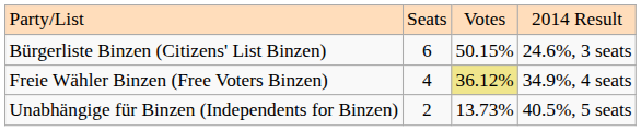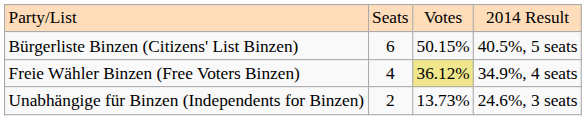 <table class="wikitable hintergrundfarbe2" style="width:400px; white-space:nowrap; text-align:center;">
 <tr style="background:#FFDDBB">
 <td style="text-align:left;">Party/List</td>
 <td>Seats</td>
 <td>Votes</td>
 <td>2014 Result</td>
 </tr>
 <tr>
 <td style="text-align:left;">Bürgerliste Binzen (Citizens' List Binzen)</td>
 <td>6</td>
 <td>50.15%</td>
-<td>24.6%, 3 seats</td>
+<td>40.5%, 5 seats</td>
 </tr>
 <tr>
 <td style="text-align:left;">Freie Wähler Binzen (Free Voters Binzen)</td>
 <td>4</td>
 <td style="background: khaki;">36.12%</td>
 <td>34.9%, 4 seats</td>
 </tr>
 <tr>
 <td style="text-align:left;">Unabhängige für Binzen (Independents for Binzen)</td>
 <td>2</td>
 <td>13.73%</td>
-<td>40.5%, 5 seats</td>
+<td>24.6%, 3 seats</td>
 </tr>
 </table>
